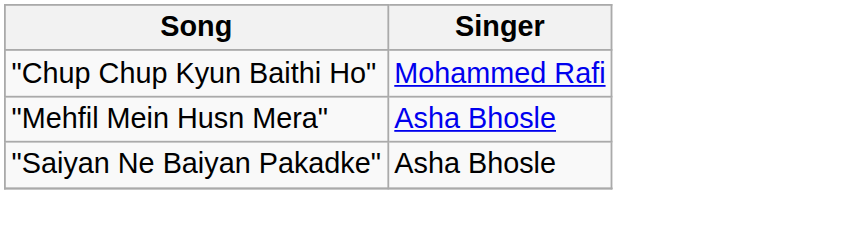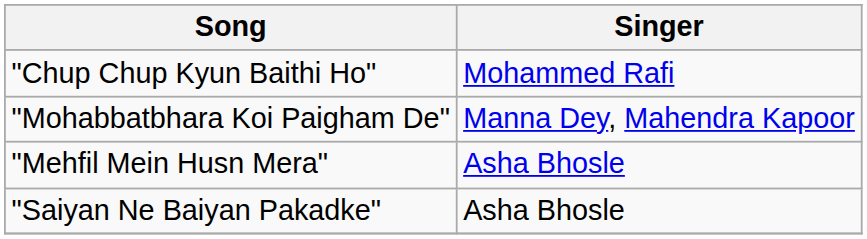 <table class="wikitable">
 <tr>
 <th>Song</th>
 <th>Singer</th>
 </tr>
 <tr>
 <td>"Chup Chup Kyun Baithi Ho"</td>
 <td><a href='#'>Mohammed Rafi</a></td>
+</tr>
+<tr>
+<td>"Mohabbatbhara Koi Paigham De"</td>
+<td><a href='#'>Manna Dey</a>, <a href='#'>Mahendra Kapoor</a></td>
 </tr>
 <tr>
 <td>"Mehfil Mein Husn Mera"</td>
 <td><a href='#'>Asha Bhosle</a></td>
 </tr>
 <tr>
 <td>"Saiyan Ne Baiyan Pakadke"</td>
 <td>Asha Bhosle</td>
 </tr>
 <tr>
 </tr>
 </table>
